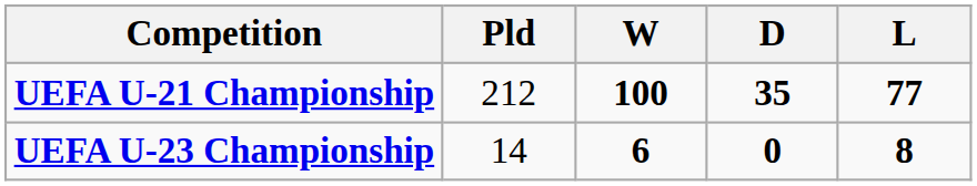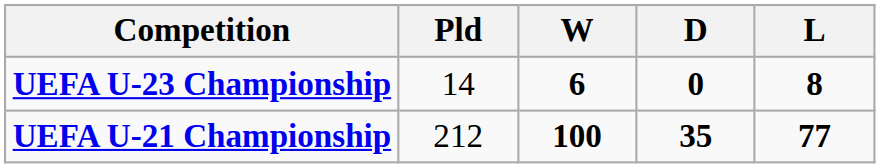 <table class="wikitable" style="text-align: center;">
 <tr>
 <th>Competition</th>
 <th width=50>Pld</th>
 <th width=50>W</th>
 <th width=50>D</th>
 <th width=50>L</th>
 </tr>
 <tr>
+<td align="left"><strong><a href='#'>UEFA U-23 Championship</a></strong></td>
+<td>14</td>
+<td><strong>6</strong></td>
+<td><strong>0</strong></td>
+<td><strong>8</strong></td>
+</tr>
+<tr>
 <td align="left"><strong><a href='#'>UEFA U-21 Championship</a></strong></td>
 <td>212</td>
 <td><strong>100</strong></td>
 <td><strong>35</strong></td>
 <td><strong>77</strong></td>
 </tr>
-<tr>
-<td align="left"><strong><a href='#'>UEFA U-23 Championship</a></strong></td>
-<td>14</td>
-<td><strong>6</strong></td>
-<td><strong>0</strong></td>
-<td><strong>8</strong></td>
-</tr>
 </table>
